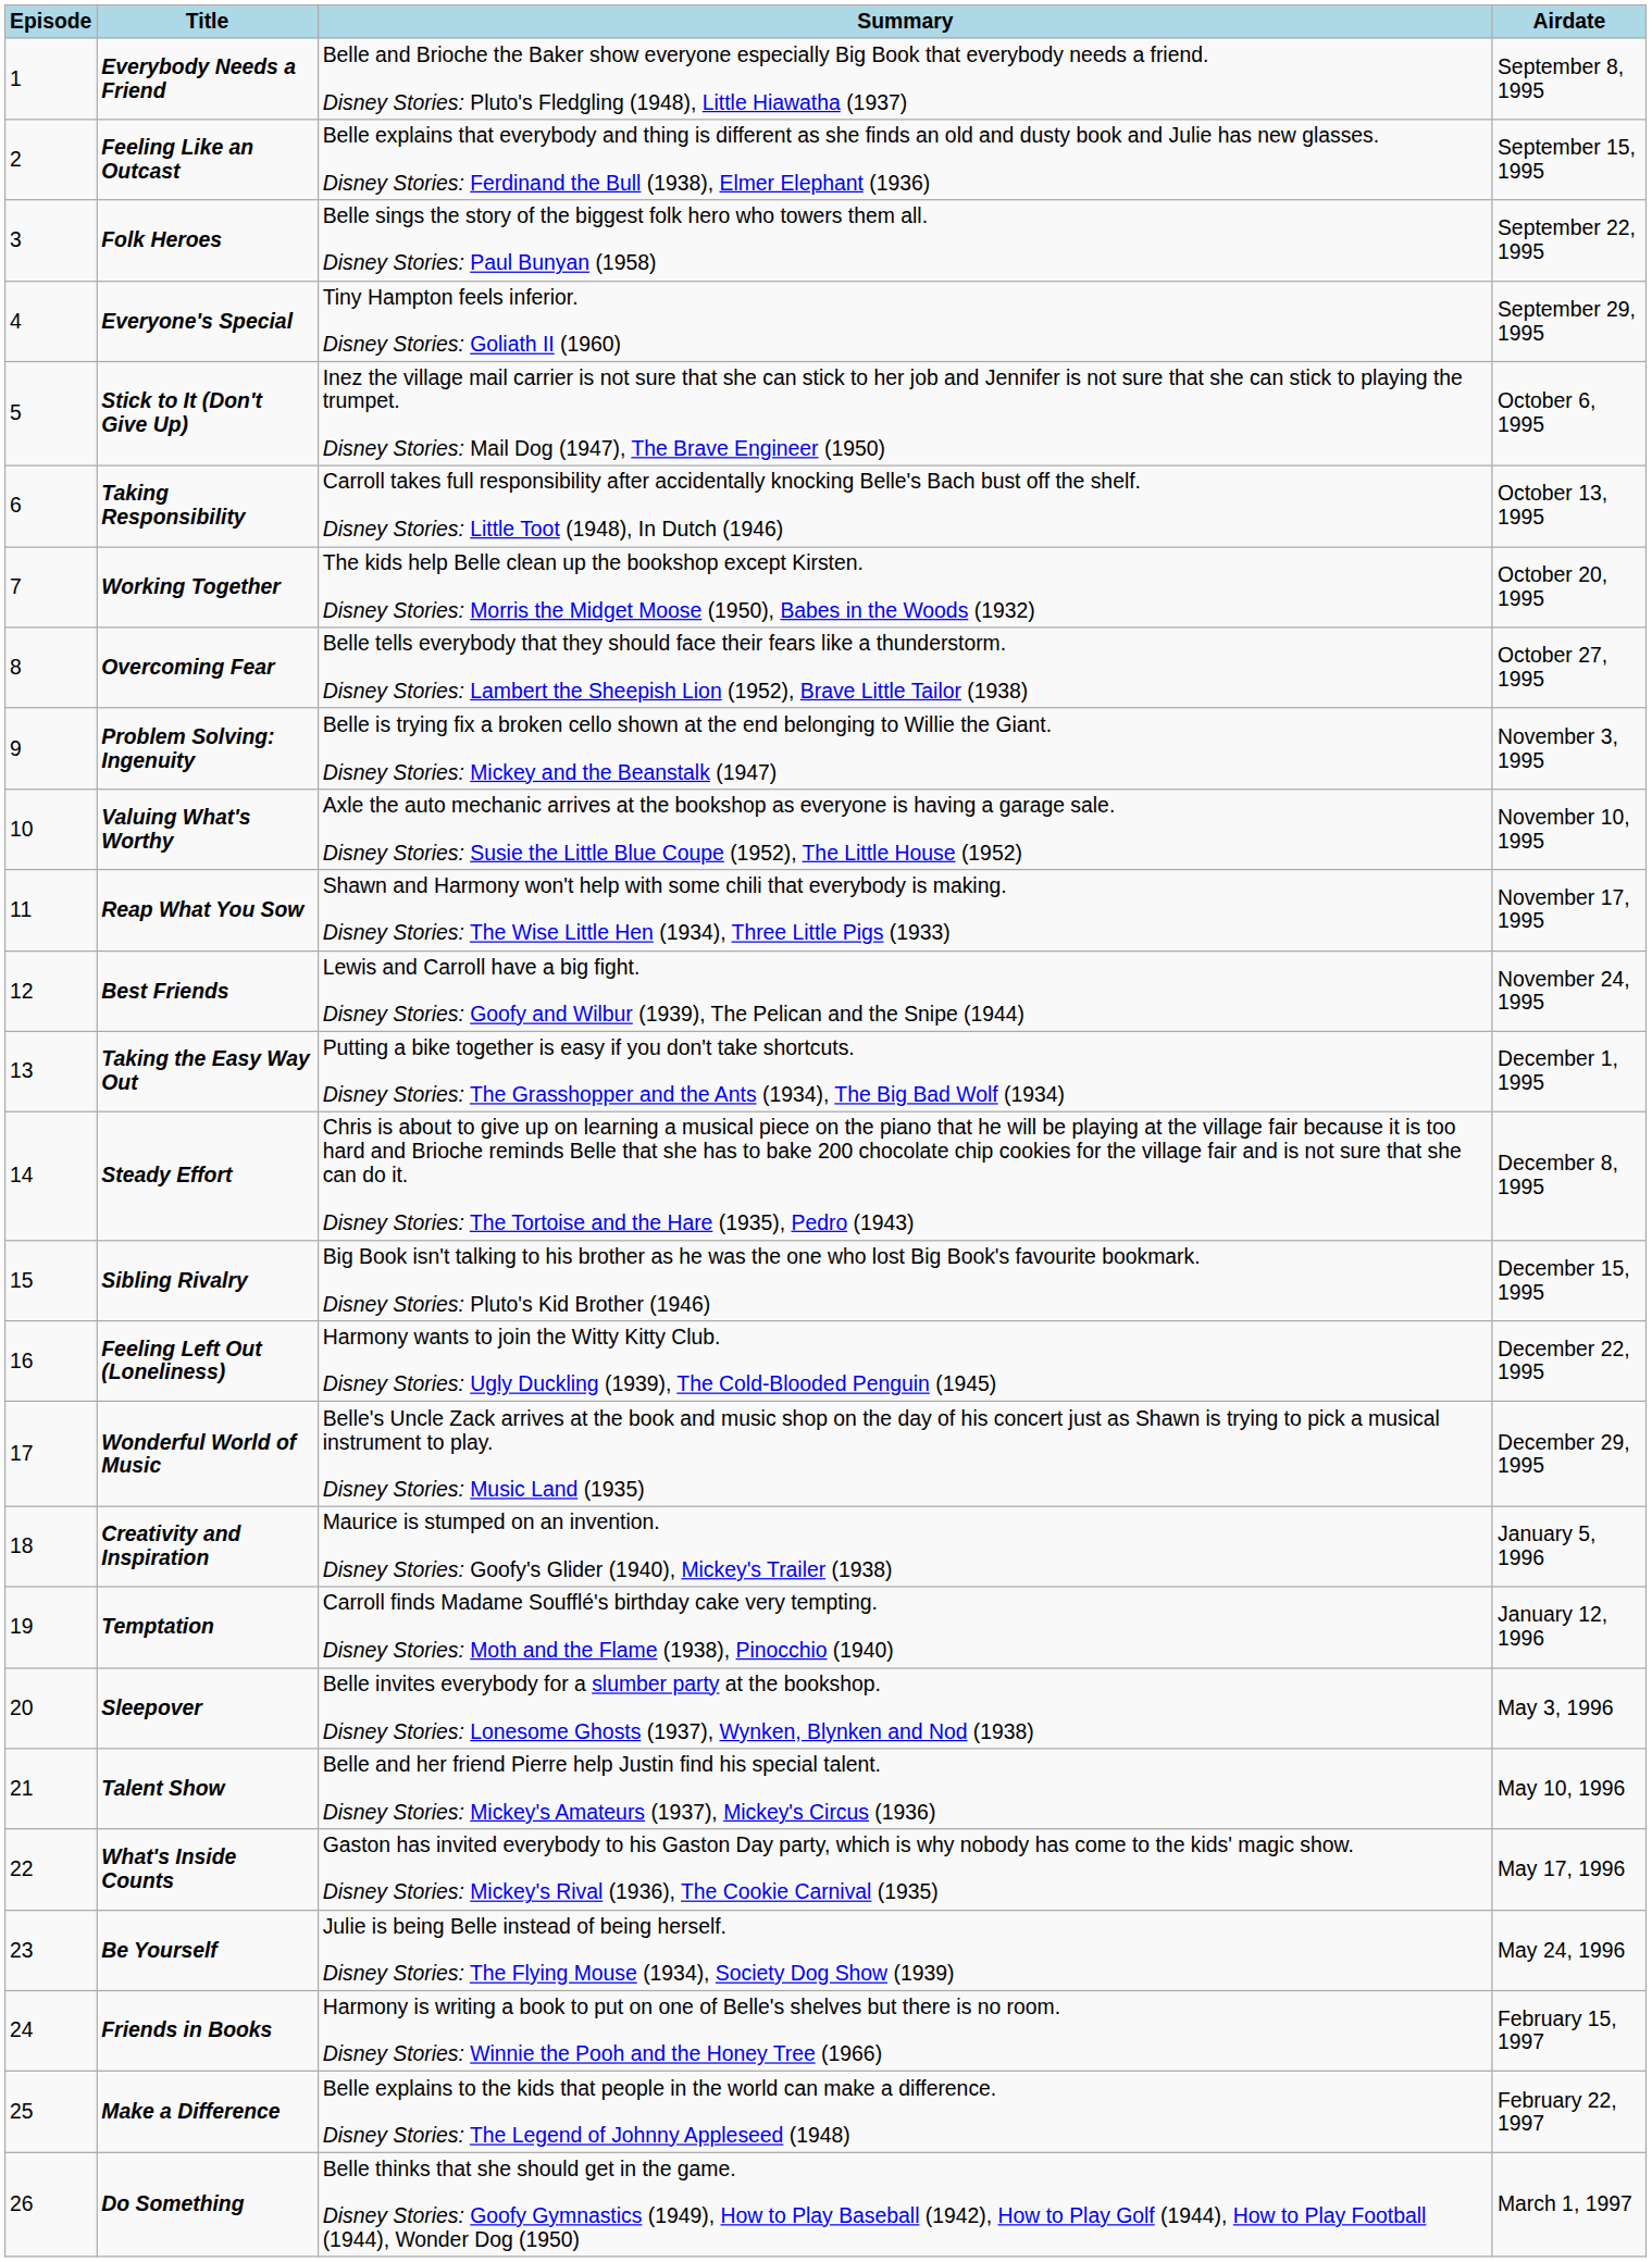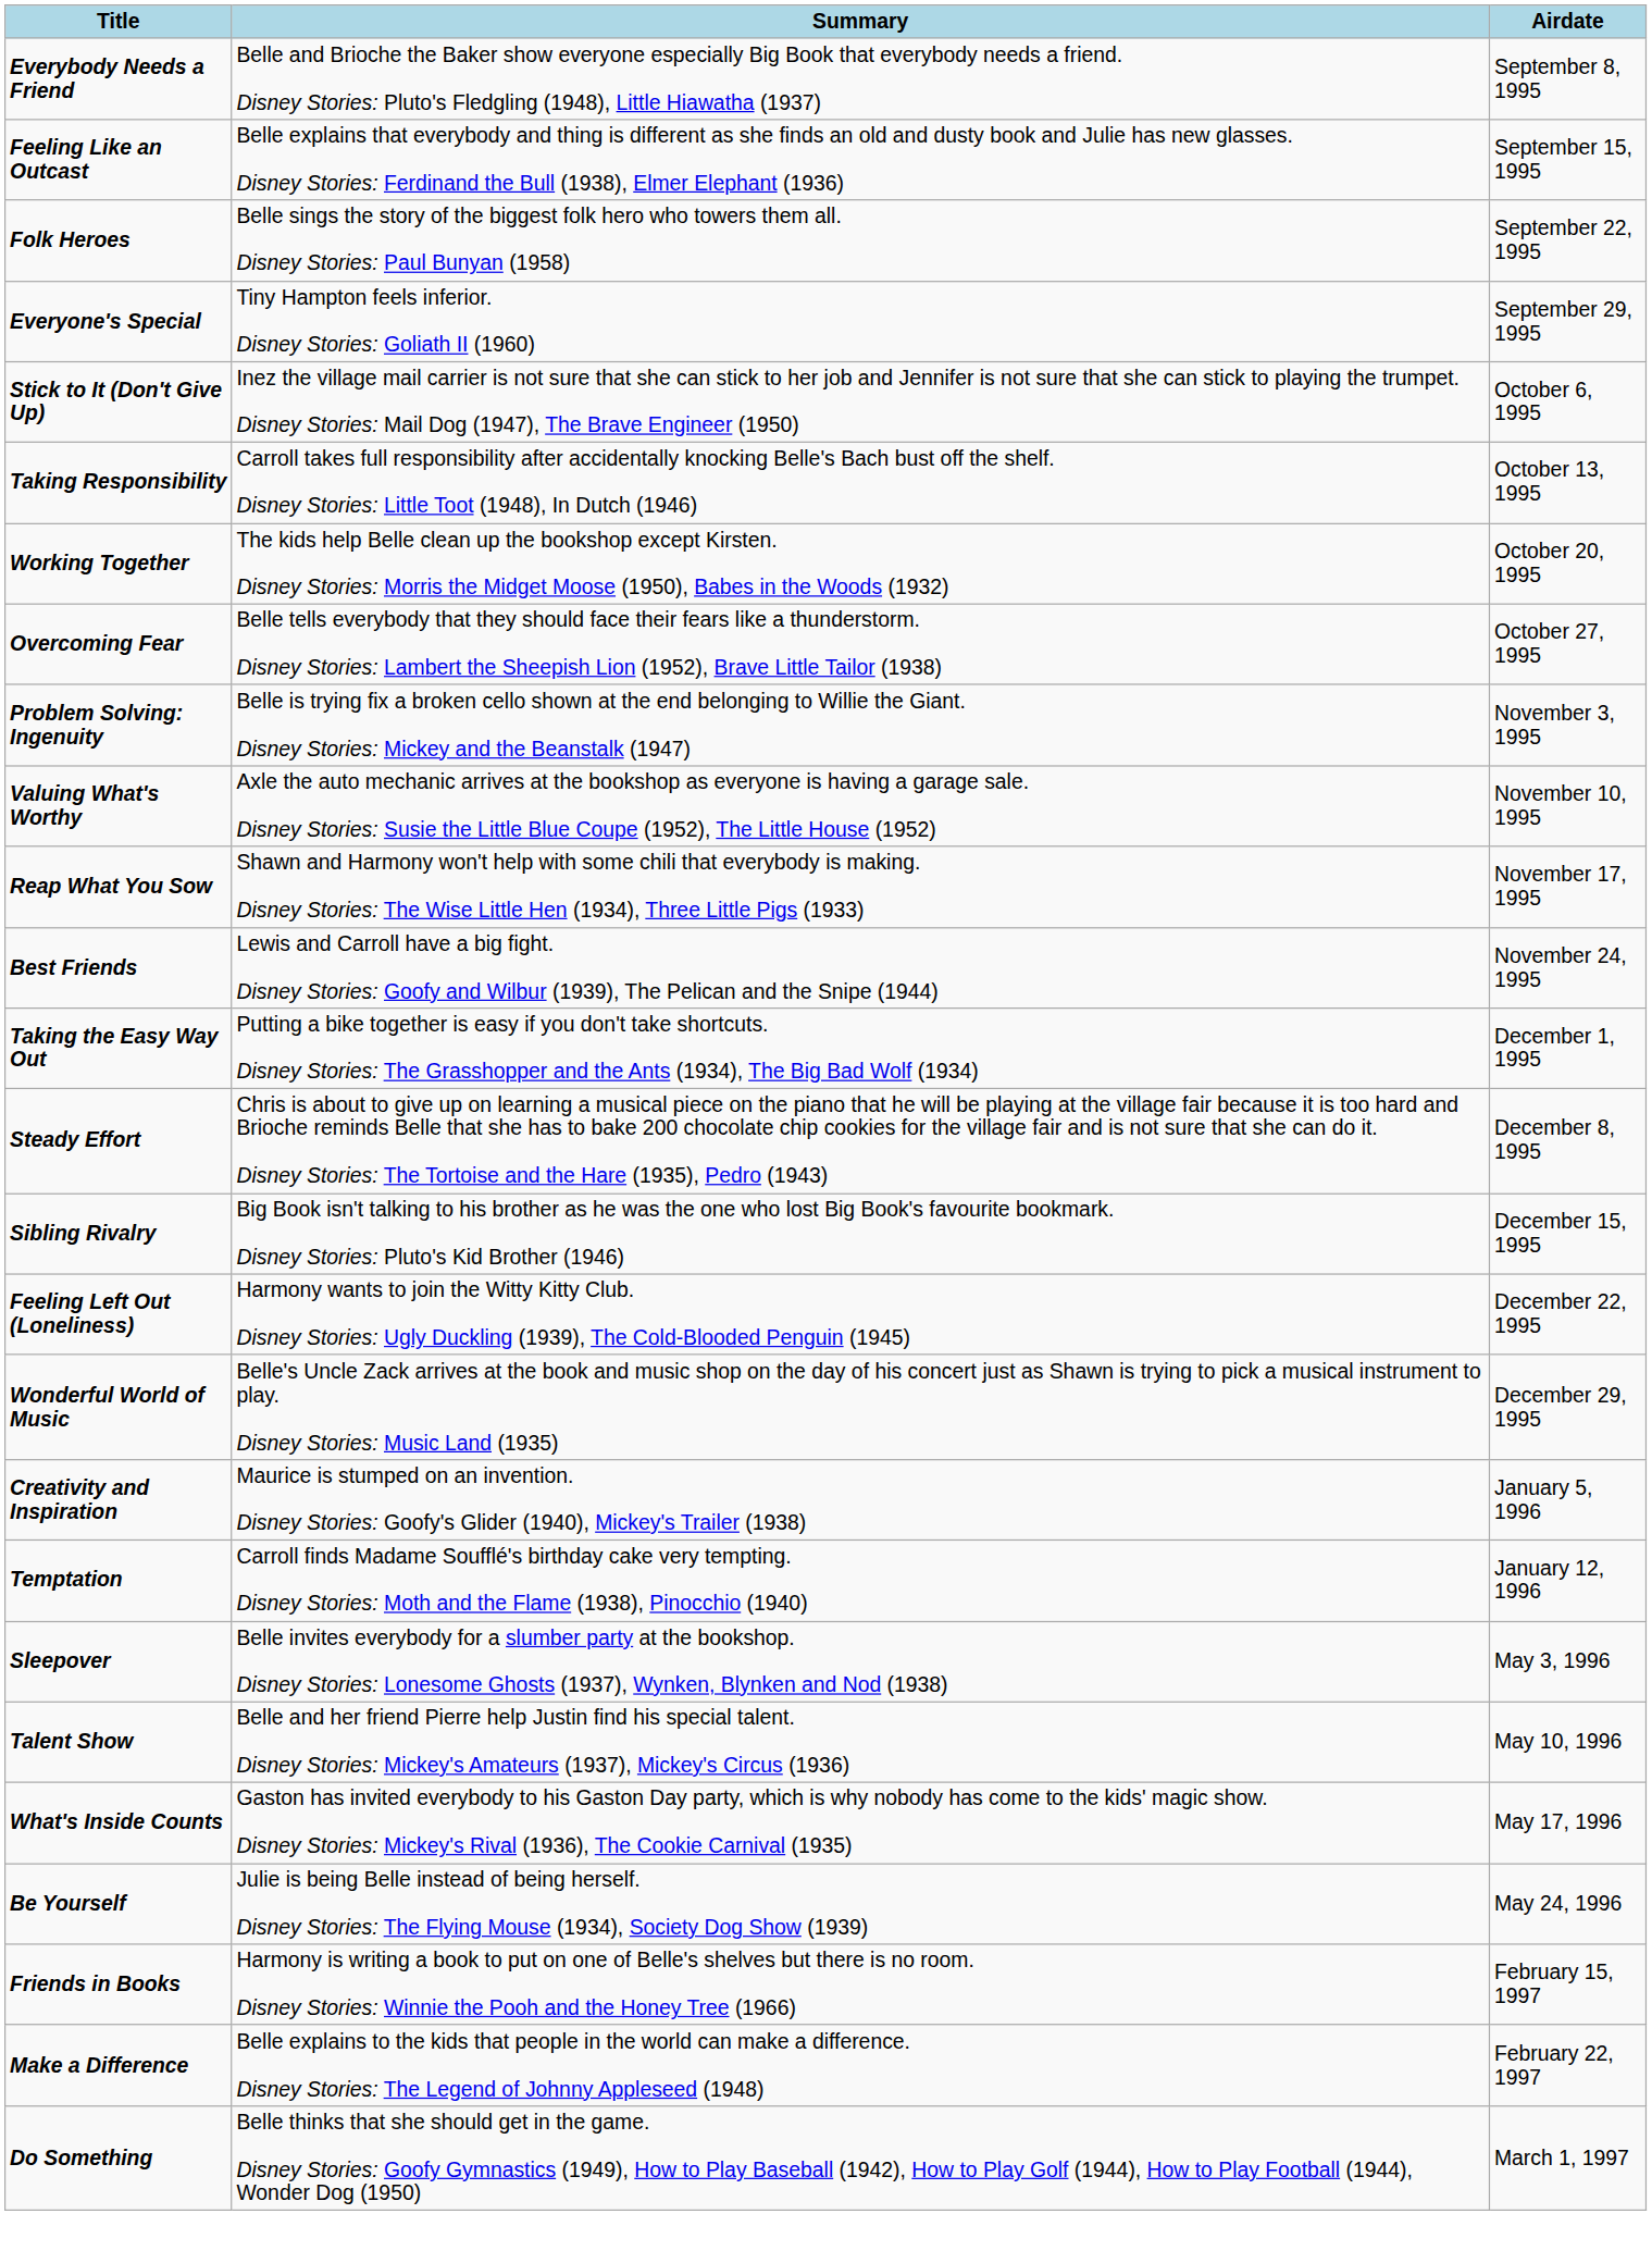 <table class="wikitable collapsible">
 <tr>
-<th style="background-color:#ADD8E6;">Episode</th>
 <th style="background-color:#ADD8E6;">Title</th>
 <th style="background-color:#ADD8E6;">Summary</th>
 <th style="background-color:#ADD8E6;">Airdate</th>
 </tr>
 <tr>
-<td>1</td>
 <td><strong><em>Everybody Needs a Friend</em></strong></td>
 <td>Belle and Brioche the Baker show everyone especially Big Book that everybody needs a friend. <br><br><em>Disney Stories:</em> Pluto's Fledgling (1948), <a href='#'>Little Hiawatha</a> (1937)</td>
 <td>September 8, 1995</td>
 </tr>
 <tr>
-<td>2</td>
 <td><strong><em>Feeling Like an Outcast</em></strong></td>
 <td>Belle explains that everybody and thing is different as she finds an old and dusty book and Julie has new glasses. <br><br><em>Disney Stories:</em> <a href='#'>Ferdinand the Bull</a> (1938), <a href='#'>Elmer Elephant</a> (1936)</td>
 <td>September 15, 1995</td>
 </tr>
 <tr>
-<td>3</td>
 <td><strong><em>Folk Heroes</em></strong></td>
 <td>Belle sings the story of the biggest folk hero who towers them all. <br><br><em>Disney Stories:</em> <a href='#'>Paul Bunyan</a> (1958)</td>
 <td>September 22, 1995</td>
 </tr>
 <tr>
-<td>4</td>
 <td><strong><em>Everyone's Special</em></strong></td>
 <td>Tiny Hampton feels inferior. <br><br><em>Disney Stories:</em> <a href='#'>Goliath II</a> (1960)</td>
 <td>September 29, 1995</td>
 </tr>
 <tr>
-<td>5</td>
 <td><strong><em>Stick to It (Don't Give Up)</em></strong></td>
 <td>Inez the village mail carrier is not sure that she can stick to her job and Jennifer is not sure that she can stick to playing the trumpet. <br><br><em>Disney Stories:</em> Mail Dog (1947), <a href='#'>The Brave Engineer</a> (1950)</td>
 <td>October 6, 1995</td>
 </tr>
 <tr>
-<td>6</td>
 <td><strong><em>Taking Responsibility</em></strong></td>
 <td>Carroll takes full responsibility after accidentally knocking Belle's Bach bust off the shelf. <br><br><em>Disney Stories:</em> <a href='#'>Little Toot</a> (1948), In Dutch (1946)</td>
 <td>October 13, 1995</td>
 </tr>
 <tr>
-<td>7</td>
 <td><strong><em>Working Together</em></strong></td>
 <td>The kids help Belle clean up the bookshop except Kirsten. <br><br><em>Disney Stories:</em> <a href='#'>Morris the Midget Moose</a> (1950), <a href='#'>Babes in the Woods</a> (1932)</td>
 <td>October 20, 1995</td>
 </tr>
 <tr>
-<td>8</td>
 <td><strong><em>Overcoming Fear</em></strong></td>
 <td>Belle tells everybody that they should face their fears like a thunderstorm. <br><br><em>Disney Stories:</em> <a href='#'>Lambert the Sheepish Lion</a> (1952), <a href='#'>Brave Little Tailor</a> (1938)</td>
 <td>October 27, 1995</td>
 </tr>
 <tr>
-<td>9</td>
 <td><strong><em>Problem Solving: Ingenuity</em></strong></td>
 <td>Belle is trying fix a broken cello shown at the end belonging to Willie the Giant. <br><br><em>Disney Stories:</em> <a href='#'>Mickey and the Beanstalk</a> (1947)</td>
 <td>November 3, 1995</td>
 </tr>
 <tr>
-<td>10</td>
 <td><strong><em>Valuing What's Worthy</em></strong></td>
 <td>Axle the auto mechanic arrives at the bookshop as everyone is having a garage sale. <br><br><em>Disney Stories:</em> <a href='#'>Susie the Little Blue Coupe</a> (1952), <a href='#'>The Little House</a> (1952)</td>
 <td>November 10, 1995</td>
 </tr>
 <tr>
-<td>11</td>
 <td><strong><em>Reap What You Sow</em></strong></td>
 <td>Shawn and Harmony won't help with some chili that everybody is making. <br><br><em>Disney Stories:</em> <a href='#'>The Wise Little Hen</a> (1934), <a href='#'>Three Little Pigs</a> (1933)</td>
 <td>November 17, 1995</td>
 </tr>
 <tr>
-<td>12</td>
 <td><strong><em>Best Friends</em></strong></td>
 <td>Lewis and Carroll have a big fight. <br><br><em>Disney Stories:</em> <a href='#'>Goofy and Wilbur</a> (1939), The Pelican and the Snipe (1944)</td>
 <td>November 24, 1995</td>
 </tr>
 <tr>
-<td>13</td>
 <td><strong><em>Taking the Easy Way Out</em></strong></td>
 <td>Putting a bike together is easy if you don't take shortcuts. <br><br><em>Disney Stories:</em> <a href='#'>The Grasshopper and the Ants</a> (1934), <a href='#'>The Big Bad Wolf</a> (1934)</td>
 <td>December 1, 1995</td>
 </tr>
 <tr>
-<td>14</td>
 <td><strong><em>Steady Effort</em></strong></td>
 <td>Chris is about to give up on learning a musical piece on the piano that he will be playing at the village fair because it is too hard and Brioche reminds Belle that she has to bake 200 chocolate chip cookies for the village fair and is not sure that she can do it. <br><br><em>Disney Stories:</em> <a href='#'>The Tortoise and the Hare</a> (1935), <a href='#'>Pedro</a> (1943)</td>
 <td>December 8, 1995</td>
 </tr>
 <tr>
-<td>15</td>
 <td><strong><em>Sibling Rivalry</em></strong></td>
 <td>Big Book isn't talking to his brother as he was the one who lost Big Book's favourite bookmark. <br><br><em>Disney Stories:</em> Pluto's Kid Brother (1946)</td>
 <td>December 15, 1995</td>
 </tr>
 <tr>
-<td>16</td>
 <td><strong><em>Feeling Left Out (Loneliness)</em></strong></td>
 <td>Harmony wants to join the Witty Kitty Club. <br><br><em>Disney Stories:</em> <a href='#'>Ugly Duckling</a> (1939), <a href='#'>The Cold-Blooded Penguin</a> (1945)</td>
 <td>December 22, 1995</td>
 </tr>
 <tr>
-<td>17</td>
 <td><strong><em>Wonderful World of Music</em></strong></td>
 <td>Belle's Uncle Zack arrives at the book and music shop on the day of his concert just as Shawn is trying to pick a musical instrument to play. <br><br><em>Disney Stories:</em> <a href='#'>Music Land</a> (1935)</td>
 <td>December 29, 1995</td>
 </tr>
 <tr>
-<td>18</td>
 <td><strong><em>Creativity and Inspiration</em></strong></td>
 <td>Maurice is stumped on an invention. <br><br><em>Disney Stories:</em> Goofy's Glider (1940), <a href='#'>Mickey's Trailer</a> (1938)</td>
 <td>January 5, 1996</td>
 </tr>
 <tr>
-<td>19</td>
 <td><strong><em>Temptation</em></strong></td>
 <td>Carroll finds Madame Soufflé's birthday cake very tempting. <br><br><em>Disney Stories:</em> <a href='#'>Moth and the Flame</a> (1938), <a href='#'>Pinocchio</a> (1940)</td>
 <td>January 12, 1996</td>
 </tr>
 <tr>
-<td>20</td>
 <td><strong><em>Sleepover</em></strong></td>
 <td>Belle invites everybody for a <a href='#'>slumber party</a> at the bookshop. <br><br><em>Disney Stories:</em> <a href='#'>Lonesome Ghosts</a> (1937), <a href='#'>Wynken, Blynken and Nod</a> (1938)</td>
 <td>May 3, 1996</td>
 </tr>
 <tr>
-<td>21</td>
 <td><strong><em>Talent Show</em></strong></td>
 <td>Belle and her friend Pierre help Justin find his special talent. <br><br><em>Disney Stories:</em> <a href='#'>Mickey's Amateurs</a> (1937), <a href='#'>Mickey's Circus</a> (1936)</td>
 <td>May 10, 1996</td>
 </tr>
 <tr>
-<td>22</td>
 <td><strong><em>What's Inside Counts</em></strong></td>
 <td>Gaston has invited everybody to his Gaston Day party, which is why nobody has come to the kids' magic show. <br><br><em>Disney Stories:</em> <a href='#'>Mickey's Rival</a> (1936), <a href='#'>The Cookie Carnival</a> (1935)</td>
 <td>May 17, 1996</td>
 </tr>
 <tr>
-<td>23</td>
 <td><strong><em>Be Yourself</em></strong></td>
 <td>Julie is being Belle instead of being herself. <br><br><em>Disney Stories:</em> <a href='#'>The Flying Mouse</a> (1934), <a href='#'>Society Dog Show</a> (1939)</td>
 <td>May 24, 1996</td>
 </tr>
 <tr>
-<td>24</td>
 <td><strong><em>Friends in Books</em></strong></td>
 <td>Harmony is writing a book to put on one of Belle's shelves but there is no room. <br><br><em>Disney Stories:</em> <a href='#'>Winnie the Pooh and the Honey Tree</a> (1966) <br></td>
 <td>February 15, 1997</td>
 </tr>
 <tr>
-<td>25</td>
 <td><strong><em>Make a Difference</em></strong></td>
 <td>Belle explains to the kids that people in the world can make a difference. <br><br><em>Disney Stories:</em> <a href='#'>The Legend of Johnny Appleseed</a> (1948)</td>
 <td>February 22, 1997</td>
 </tr>
 <tr>
-<td>26</td>
 <td><strong><em>Do Something</em></strong></td>
 <td>Belle thinks that she should get in the game. <br><br><em>Disney Stories:</em> <a href='#'>Goofy Gymnastics</a> (1949), <a href='#'>How to Play Baseball</a> (1942), <a href='#'>How to Play Golf</a> (1944), <a href='#'>How to Play Football</a> (1944), Wonder Dog (1950)</td>
 <td>March 1, 1997</td>
 </tr>
 </table>
